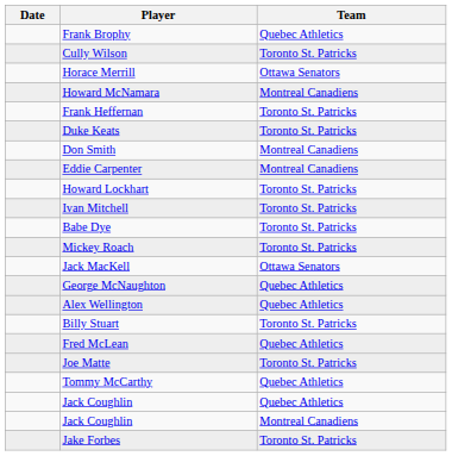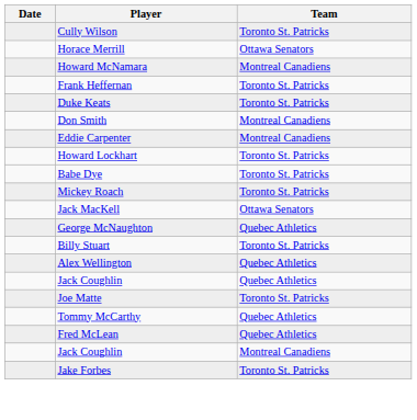 <table class="wikitable sortable" style="border:1px solid #999; width:580px;">
 <tr>
 <th>Date</th>
 <th>Player</th>
 <th>Team</th>
-</tr>
-<tr>
-<td></td>
-<td><a href='#'>Frank Brophy</a></td>
-<td><a href='#'>Quebec Athletics</a></td>
 </tr>
 <tr style="background:#eee;">
 <td></td>
 <td><a href='#'>Cully Wilson</a></td>
 <td><a href='#'>Toronto St. Patricks</a></td>
 </tr>
 <tr>
 <td></td>
 <td><a href='#'>Horace Merrill</a></td>
 <td><a href='#'> Ottawa Senators</a></td>
 </tr>
 <tr style="background:#eee;">
 <td></td>
 <td><a href='#'>Howard McNamara</a></td>
 <td><a href='#'>Montreal Canadiens</a></td>
 </tr>
 <tr>
 <td></td>
 <td><a href='#'>Frank Heffernan</a></td>
 <td><a href='#'>Toronto St. Patricks</a></td>
 </tr>
 <tr style="background:#eee;">
 <td></td>
 <td><a href='#'>Duke Keats</a></td>
 <td><a href='#'>Toronto St. Patricks</a></td>
 </tr>
 <tr>
 <td></td>
 <td><a href='#'> Don Smith</a></td>
 <td><a href='#'>Montreal Canadiens</a></td>
 </tr>
 <tr style="background:#eee;">
 <td></td>
 <td><a href='#'>Eddie Carpenter</a></td>
 <td><a href='#'>Montreal Canadiens</a></td>
 </tr>
 <tr>
 <td></td>
 <td><a href='#'>Howard Lockhart</a></td>
 <td><a href='#'>Toronto St. Patricks</a></td>
 </tr>
-<tr style="background:#eee;">
-<td></td>
-<td><a href='#'>Ivan Mitchell</a></td>
-<td><a href='#'>Toronto St. Patricks</a></td>
-</tr>
 <tr>
 <td></td>
 <td><a href='#'>Babe Dye</a></td>
 <td><a href='#'>Toronto St. Patricks</a></td>
 </tr>
 <tr style="background:#eee;">
 <td></td>
 <td><a href='#'>Mickey Roach</a></td>
 <td><a href='#'>Toronto St. Patricks</a></td>
 </tr>
 <tr>
 <td></td>
 <td><a href='#'>Jack MacKell</a></td>
 <td><a href='#'> Ottawa Senators</a></td>
 </tr>
 <tr style="background:#eee;">
 <td></td>
 <td><a href='#'>George McNaughton</a></td>
 <td><a href='#'>Quebec Athletics</a></td>
 </tr>
+<tr>
+<td></td>
+<td><a href='#'>Billy Stuart</a></td>
+<td><a href='#'>Toronto St. Patricks</a></td>
+</tr>
 <tr style="background:#eee;">
 <td></td>
 <td><a href='#'>Alex Wellington</a></td>
 <td><a href='#'>Quebec Athletics</a></td>
 </tr>
 <tr>
 <td></td>
-<td><a href='#'>Billy Stuart</a></td>
-<td><a href='#'>Toronto St. Patricks</a></td>
-</tr>
-<tr style="background:#eee;">
-<td></td>
-<td><a href='#'>Fred McLean</a></td>
+<td><a href='#'> Jack Coughlin</a></td>
 <td><a href='#'>Quebec Athletics</a></td>
 </tr>
 <tr style="background:#eee;">
 <td></td>
 <td><a href='#'> Joe Matte</a></td>
 <td><a href='#'>Toronto St. Patricks</a></td>
 </tr>
 <tr>
 <td></td>
 <td><a href='#'> Tommy McCarthy</a></td>
 <td><a href='#'>Quebec Athletics</a></td>
 </tr>
-<tr>
+<tr style="background:#eee;">
 <td></td>
-<td><a href='#'> Jack Coughlin</a></td>
+<td><a href='#'>Fred McLean</a></td>
 <td><a href='#'>Quebec Athletics</a></td>
 </tr>
 <tr>
 <td></td>
 <td><a href='#'> Jack Coughlin</a></td>
 <td><a href='#'>Montreal Canadiens</a></td>
 </tr>
 <tr style="background:#eee;">
 <td></td>
 <td><a href='#'> Jake Forbes</a></td>
 <td><a href='#'>Toronto St. Patricks</a></td>
 </tr>
 </table>
